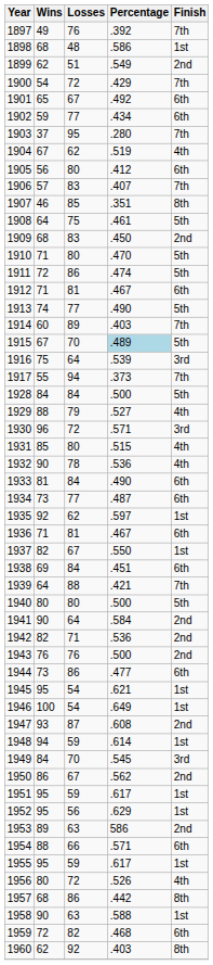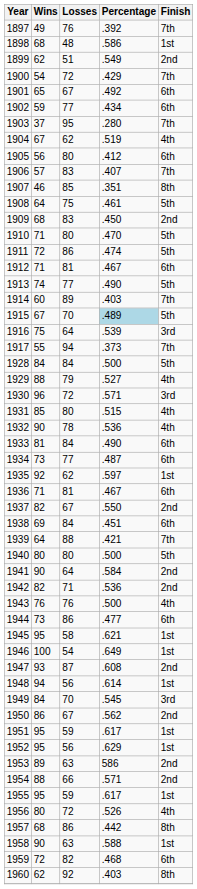 <table class="wikitable">
 <tr>
 <th>Year</th>
 <th>Wins</th>
 <th>Losses</th>
 <th>Percentage</th>
 <th>Finish</th>
 </tr>
 <tr>
 <td>1897</td>
 <td>49</td>
 <td>76</td>
 <td>.392</td>
 <td>7th</td>
 </tr>
 <tr>
 <td>1898</td>
 <td>68</td>
 <td>48</td>
 <td>.586</td>
 <td>1st</td>
 </tr>
 <tr>
 <td>1899</td>
 <td>62</td>
 <td>51</td>
 <td>.549</td>
 <td>2nd</td>
 </tr>
 <tr>
 <td>1900</td>
 <td>54</td>
 <td>72</td>
 <td>.429</td>
 <td>7th</td>
 </tr>
 <tr>
 <td>1901</td>
 <td>65</td>
 <td>67</td>
 <td>.492</td>
 <td>6th</td>
 </tr>
 <tr>
 <td>1902</td>
 <td>59</td>
 <td>77</td>
 <td>.434</td>
 <td>6th</td>
 </tr>
 <tr>
 <td>1903</td>
 <td>37</td>
 <td>95</td>
 <td>.280</td>
 <td>7th</td>
 </tr>
 <tr>
 <td>1904</td>
 <td>67</td>
 <td>62</td>
 <td>.519</td>
 <td>4th</td>
 </tr>
 <tr>
 <td>1905</td>
 <td>56</td>
 <td>80</td>
 <td>.412</td>
 <td>6th</td>
 </tr>
 <tr>
 <td>1906</td>
 <td>57</td>
 <td>83</td>
 <td>.407</td>
 <td>7th</td>
 </tr>
 <tr>
 <td>1907</td>
 <td>46</td>
 <td>85</td>
 <td>.351</td>
 <td>8th</td>
 </tr>
 <tr>
 <td>1908</td>
 <td>64</td>
 <td>75</td>
 <td>.461</td>
 <td>5th</td>
 </tr>
 <tr>
 <td>1909</td>
 <td>68</td>
 <td>83</td>
 <td>.450</td>
 <td>2nd</td>
 </tr>
 <tr>
 <td>1910</td>
 <td>71</td>
 <td>80</td>
 <td>.470</td>
 <td>5th</td>
 </tr>
 <tr>
 <td>1911</td>
 <td>72</td>
 <td>86</td>
 <td>.474</td>
 <td>5th</td>
 </tr>
 <tr>
 <td>1912</td>
 <td>71</td>
 <td>81</td>
 <td>.467</td>
 <td>6th</td>
 </tr>
 <tr>
 <td>1913</td>
 <td>74</td>
 <td>77</td>
 <td>.490</td>
 <td>5th</td>
 </tr>
 <tr>
 <td>1914</td>
 <td>60</td>
 <td>89</td>
 <td>.403</td>
 <td>7th</td>
 </tr>
 <tr>
 <td>1915</td>
 <td>67</td>
 <td>70</td>
 <td style="background: lightblue;">.489</td>
 <td>5th</td>
 </tr>
 <tr>
 <td>1916</td>
 <td>75</td>
 <td>64</td>
 <td>.539</td>
 <td>3rd</td>
 </tr>
 <tr>
 <td>1917</td>
 <td>55</td>
 <td>94</td>
 <td>.373</td>
 <td>7th</td>
 </tr>
 <tr>
 <td>1928</td>
 <td>84</td>
 <td>84</td>
 <td>.500</td>
 <td>5th</td>
 </tr>
 <tr>
 <td>1929</td>
 <td>88</td>
 <td>79</td>
 <td>.527</td>
 <td>4th</td>
 </tr>
 <tr>
 <td>1930</td>
 <td>96</td>
 <td>72</td>
 <td>.571</td>
 <td>3rd</td>
 </tr>
 <tr>
 <td>1931</td>
 <td>85</td>
 <td>80</td>
 <td>.515</td>
 <td>4th</td>
 </tr>
 <tr>
 <td>1932</td>
 <td>90</td>
 <td>78</td>
 <td>.536</td>
 <td>4th</td>
 </tr>
 <tr>
 <td>1933</td>
 <td>81</td>
 <td>84</td>
 <td>.490</td>
 <td>6th</td>
 </tr>
 <tr>
 <td>1934</td>
 <td>73</td>
 <td>77</td>
 <td>.487</td>
 <td>6th</td>
 </tr>
 <tr>
 <td>1935</td>
 <td>92</td>
 <td>62</td>
 <td>.597</td>
 <td>1st</td>
 </tr>
 <tr>
 <td>1936</td>
 <td>71</td>
 <td>81</td>
 <td>.467</td>
 <td>6th</td>
 </tr>
 <tr>
 <td>1937</td>
 <td>82</td>
 <td>67</td>
 <td>.550</td>
-<td>1st</td>
+<td>2nd</td>
 </tr>
 <tr>
 <td>1938</td>
 <td>69</td>
 <td>84</td>
 <td>.451</td>
 <td>6th</td>
 </tr>
 <tr>
 <td>1939</td>
 <td>64</td>
 <td>88</td>
 <td>.421</td>
 <td>7th</td>
 </tr>
 <tr>
 <td>1940</td>
 <td>80</td>
 <td>80</td>
 <td>.500</td>
 <td>5th</td>
 </tr>
 <tr>
 <td>1941</td>
 <td>90</td>
 <td>64</td>
 <td>.584</td>
 <td>2nd</td>
 </tr>
 <tr>
 <td>1942</td>
 <td>82</td>
 <td>71</td>
 <td>.536</td>
 <td>2nd</td>
 </tr>
 <tr>
 <td>1943</td>
 <td>76</td>
 <td>76</td>
 <td>.500</td>
-<td>2nd</td>
+<td>4th</td>
 </tr>
 <tr>
 <td>1944</td>
 <td>73</td>
 <td>86</td>
 <td>.477</td>
 <td>6th</td>
 </tr>
 <tr>
 <td>1945</td>
 <td>95</td>
-<td>54</td>
+<td>58</td>
 <td>.621</td>
 <td>1st</td>
 </tr>
 <tr>
 <td>1946</td>
 <td>100</td>
 <td>54</td>
 <td>.649</td>
 <td>1st</td>
 </tr>
 <tr>
 <td>1947</td>
 <td>93</td>
 <td>87</td>
 <td>.608</td>
 <td>2nd</td>
 </tr>
 <tr>
 <td>1948</td>
 <td>94</td>
-<td>59</td>
+<td>56</td>
 <td>.614</td>
 <td>1st</td>
 </tr>
 <tr>
 <td>1949</td>
 <td>84</td>
 <td>70</td>
 <td>.545</td>
 <td>3rd</td>
 </tr>
 <tr>
 <td>1950</td>
 <td>86</td>
 <td>67</td>
 <td>.562</td>
 <td>2nd</td>
 </tr>
 <tr>
 <td>1951</td>
 <td>95</td>
 <td>59</td>
 <td>.617</td>
 <td>1st</td>
 </tr>
 <tr>
 <td>1952</td>
 <td>95</td>
 <td>56</td>
 <td>.629</td>
 <td>1st</td>
 </tr>
 <tr>
 <td>1953</td>
 <td>89</td>
 <td>63</td>
 <td>586</td>
 <td>2nd</td>
 </tr>
 <tr>
 <td>1954</td>
 <td>88</td>
 <td>66</td>
 <td>.571</td>
-<td>6th</td>
+<td>2nd</td>
 </tr>
 <tr>
 <td>1955</td>
 <td>95</td>
 <td>59</td>
 <td>.617</td>
 <td>1st</td>
 </tr>
 <tr>
 <td>1956</td>
 <td>80</td>
 <td>72</td>
 <td>.526</td>
 <td>4th</td>
 </tr>
 <tr>
 <td>1957</td>
 <td>68</td>
 <td>86</td>
 <td>.442</td>
 <td>8th</td>
 </tr>
 <tr>
 <td>1958</td>
 <td>90</td>
 <td>63</td>
 <td>.588</td>
 <td>1st</td>
 </tr>
 <tr>
 <td>1959</td>
 <td>72</td>
 <td>82</td>
 <td>.468</td>
 <td>6th</td>
 </tr>
 <tr>
 <td>1960</td>
 <td>62</td>
 <td>92</td>
 <td>.403</td>
 <td>8th</td>
 </tr>
 <tr>
 </tr>
 </table>
